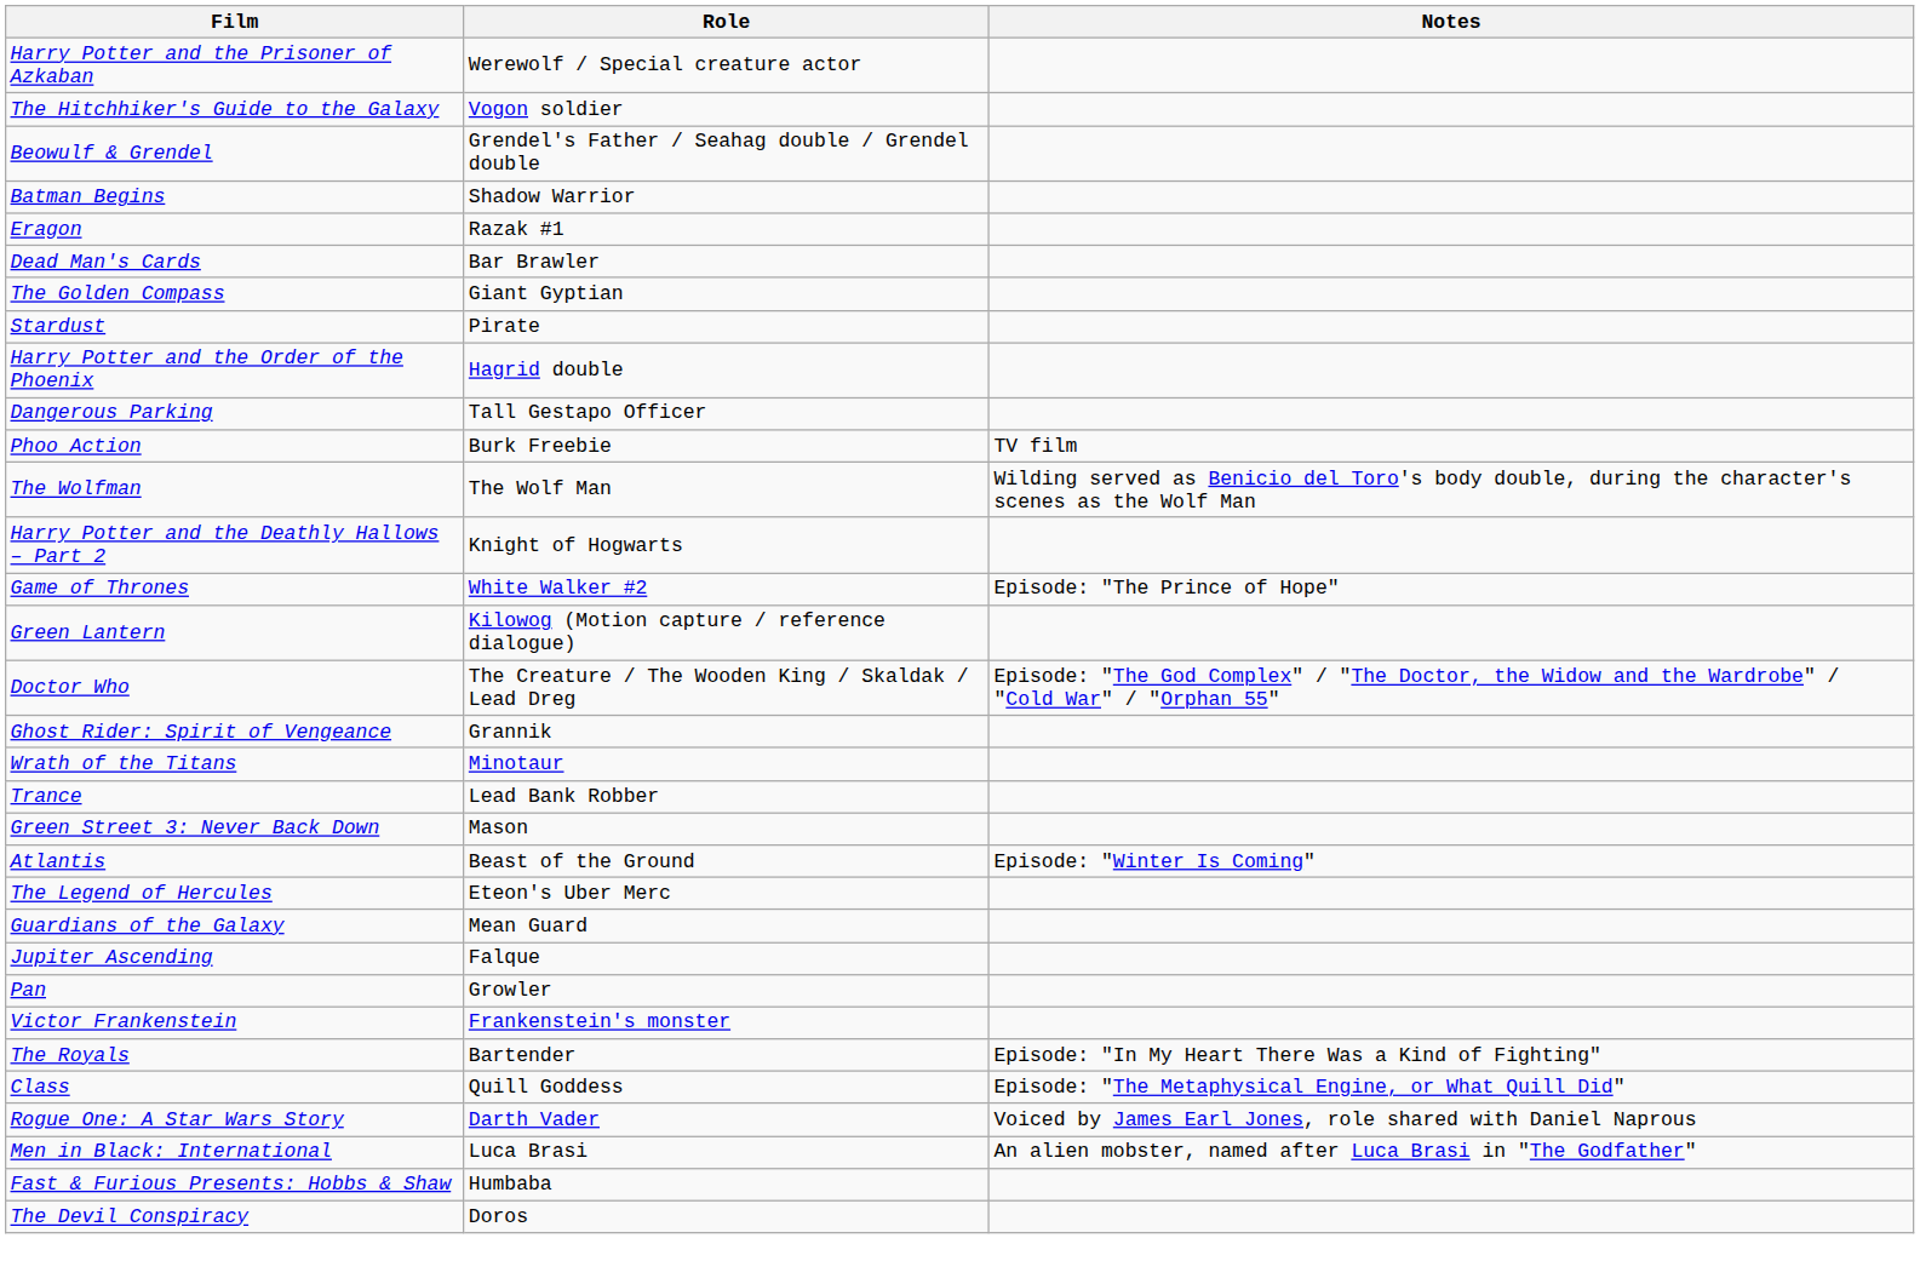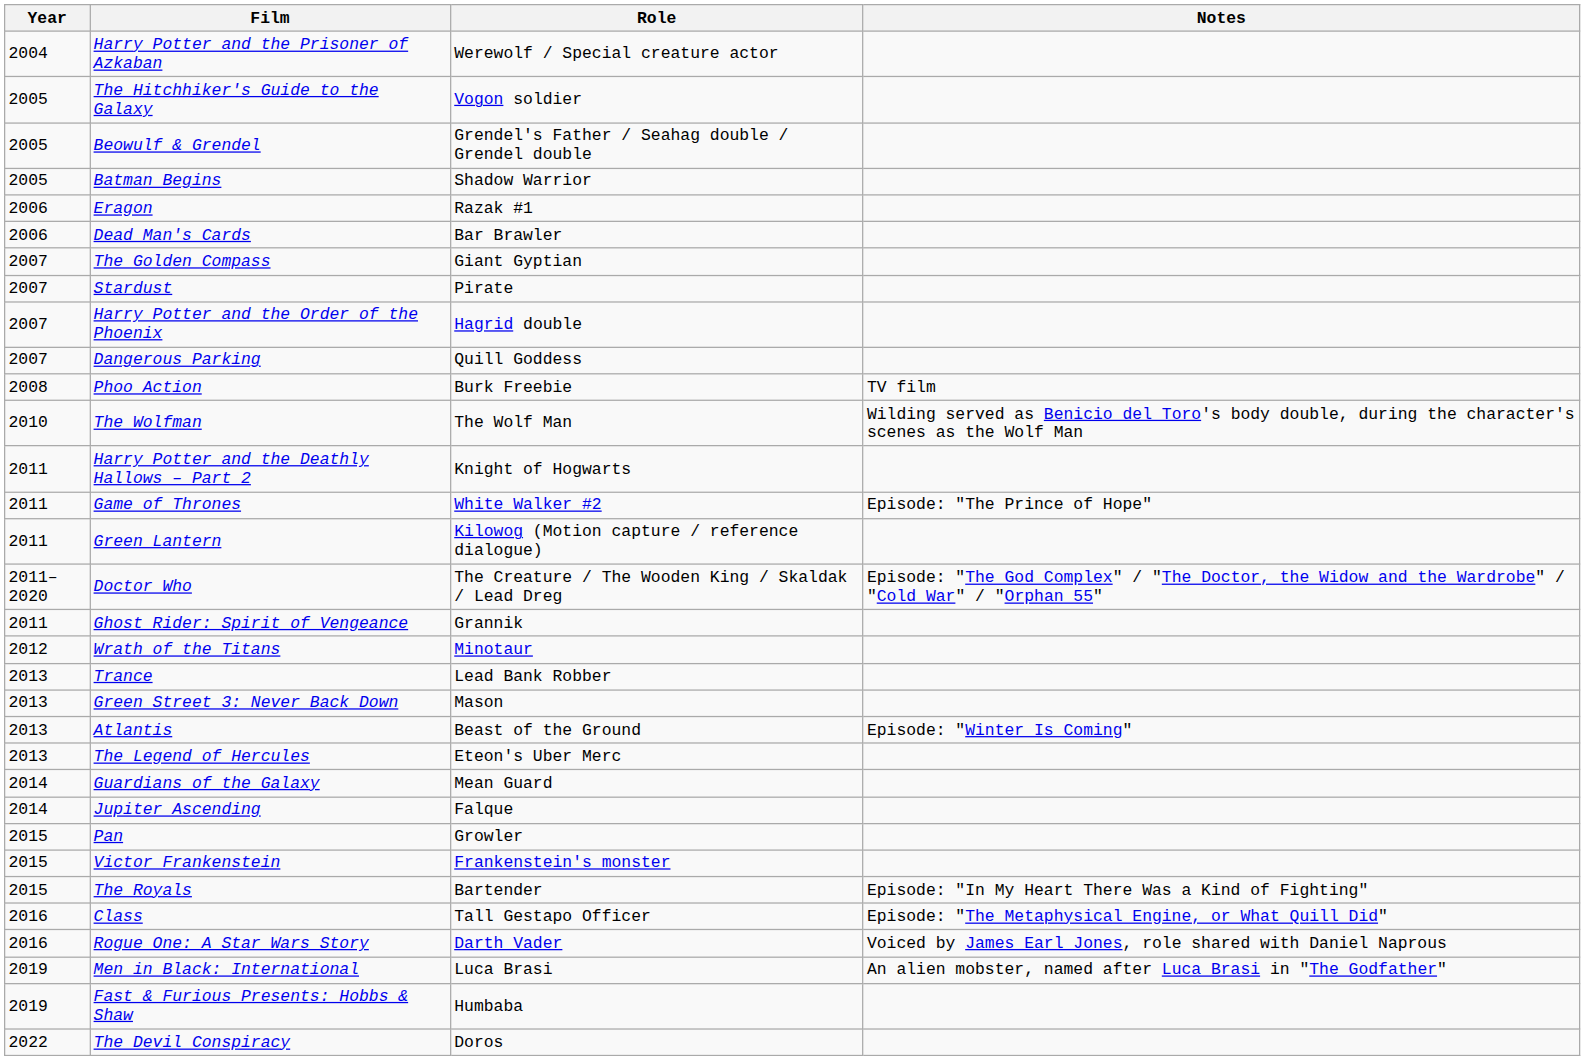 <table class="wikitable sortable">
 <tr>
+<th>Year</th>
 <th>Film</th>
 <th>Role</th>
 <th>Notes</th>
 </tr>
 <tr>
+<td>2004</td>
 <td><em><a href='#'>Harry Potter and the Prisoner of Azkaban</a></em></td>
 <td>Werewolf / Special creature actor</td>
 <td></td>
 </tr>
 <tr>
+<td>2005</td>
 <td><em><a href='#'>The Hitchhiker's Guide to the Galaxy</a></em></td>
 <td><a href='#'>Vogon</a> soldier</td>
 <td></td>
 </tr>
 <tr>
+<td>2005</td>
 <td><em><a href='#'>Beowulf & Grendel</a></em></td>
 <td>Grendel's Father / Seahag double / Grendel double</td>
 <td></td>
 </tr>
 <tr>
+<td>2005</td>
 <td><em><a href='#'>Batman Begins</a></em></td>
 <td>Shadow Warrior</td>
 <td></td>
 </tr>
 <tr>
+<td>2006</td>
 <td><em><a href='#'>Eragon</a></em></td>
 <td>Razak #1</td>
 <td></td>
 </tr>
 <tr>
+<td>2006</td>
 <td><em><a href='#'>Dead Man's Cards</a></em></td>
 <td>Bar Brawler</td>
 <td></td>
 </tr>
 <tr>
+<td>2007</td>
 <td><em><a href='#'>The Golden Compass</a></em></td>
 <td>Giant Gyptian</td>
 <td></td>
 </tr>
 <tr>
+<td>2007</td>
 <td><em><a href='#'>Stardust</a></em></td>
 <td>Pirate</td>
 <td></td>
 </tr>
 <tr>
+<td>2007</td>
 <td><em><a href='#'>Harry Potter and the Order of the Phoenix</a></em></td>
 <td><a href='#'>Hagrid</a> double</td>
 <td></td>
 </tr>
 <tr>
+<td>2007</td>
 <td><em><a href='#'>Dangerous Parking</a></em></td>
-<td>Tall Gestapo Officer</td>
+<td>Quill Goddess</td>
 <td></td>
 </tr>
 <tr>
+<td>2008</td>
 <td><em><a href='#'>Phoo Action</a></em></td>
 <td>Burk Freebie</td>
 <td>TV film</td>
 </tr>
 <tr>
+<td>2010</td>
 <td><em><a href='#'>The Wolfman</a></em></td>
 <td>The Wolf Man</td>
 <td>Wilding served as <a href='#'>Benicio del Toro</a>'s body double, during the character's scenes as the Wolf Man</td>
 </tr>
 <tr>
+<td>2011</td>
 <td><em><a href='#'>Harry Potter and the Deathly Hallows – Part 2</a></em></td>
 <td>Knight of Hogwarts</td>
 <td></td>
 </tr>
 <tr>
+<td>2011</td>
 <td><em><a href='#'>Game of Thrones</a></em></td>
 <td><a href='#'>White Walker #2</a></td>
 <td>Episode: "The Prince of Hope"</td>
 </tr>
 <tr>
+<td>2011</td>
 <td><em><a href='#'>Green Lantern</a></em></td>
 <td><a href='#'>Kilowog</a> (Motion capture / reference dialogue)</td>
 <td></td>
 </tr>
 <tr>
+<td>2011–2020</td>
 <td><em><a href='#'>Doctor Who</a></em></td>
 <td>The Creature / The Wooden King / Skaldak / Lead Dreg</td>
 <td>Episode: "<a href='#'>The God Complex</a>" / "<a href='#'>The Doctor, the Widow and the Wardrobe</a>" / "<a href='#'>Cold War</a>" /  "<a href='#'>Orphan 55</a>"</td>
 </tr>
 <tr>
+<td>2011</td>
 <td><em><a href='#'>Ghost Rider: Spirit of Vengeance</a></em></td>
 <td>Grannik</td>
 <td></td>
 </tr>
 <tr>
+<td>2012</td>
 <td><em><a href='#'>Wrath of the Titans</a></em></td>
 <td><a href='#'>Minotaur</a></td>
 <td></td>
 </tr>
 <tr>
+<td>2013</td>
 <td><em><a href='#'>Trance</a></em></td>
 <td>Lead Bank Robber</td>
 <td></td>
 </tr>
 <tr>
+<td>2013</td>
 <td><em><a href='#'>Green Street 3: Never Back Down</a></em></td>
 <td>Mason</td>
 <td></td>
 </tr>
 <tr>
+<td>2013</td>
 <td><em><a href='#'>Atlantis</a></em></td>
 <td>Beast of the Ground</td>
 <td>Episode: "<a href='#'>Winter Is Coming</a>"</td>
 </tr>
 <tr>
+<td>2013</td>
 <td><em><a href='#'>The Legend of Hercules</a></em></td>
 <td>Eteon's Uber Merc</td>
 <td></td>
 </tr>
 <tr>
+<td>2014</td>
 <td><em><a href='#'>Guardians of the Galaxy</a></em></td>
 <td>Mean Guard</td>
 <td></td>
 </tr>
 <tr>
+<td>2014</td>
 <td><em><a href='#'>Jupiter Ascending</a></em></td>
 <td>Falque</td>
 <td></td>
 </tr>
 <tr>
+<td>2015</td>
 <td><em><a href='#'>Pan</a></em></td>
 <td>Growler</td>
 <td></td>
 </tr>
 <tr>
+<td>2015</td>
 <td><em><a href='#'>Victor Frankenstein</a></em></td>
 <td><a href='#'>Frankenstein's monster</a></td>
 <td></td>
 </tr>
 <tr>
+<td>2015</td>
 <td><em><a href='#'>The Royals</a></em></td>
 <td>Bartender</td>
 <td>Episode: "In My Heart There Was a Kind of Fighting"</td>
 </tr>
 <tr>
+<td>2016</td>
 <td><em><a href='#'>Class</a></em></td>
-<td>Quill Goddess</td>
+<td>Tall Gestapo Officer</td>
 <td>Episode: "<a href='#'>The Metaphysical Engine, or What Quill Did</a>"</td>
 </tr>
 <tr>
+<td>2016</td>
 <td><em><a href='#'>Rogue One: A Star Wars Story</a></em></td>
 <td><a href='#'>Darth Vader</a></td>
 <td>Voiced by <a href='#'>James Earl Jones</a>, role shared with Daniel Naprous</td>
 </tr>
 <tr>
+<td>2019</td>
 <td><em><a href='#'>Men in Black: International</a></em></td>
 <td>Luca Brasi</td>
 <td>An alien mobster, named after <a href='#'>Luca Brasi</a> in "<a href='#'>The Godfather</a>"</td>
 </tr>
 <tr>
+<td>2019</td>
 <td><em><a href='#'>Fast & Furious Presents: Hobbs & Shaw</a></em></td>
 <td>Humbaba</td>
 <td></td>
 </tr>
 <tr>
+<td>2022</td>
 <td><em><a href='#'>The Devil Conspiracy</a></em></td>
 <td>Doros</td>
 <td></td>
 </tr>
 </table>
